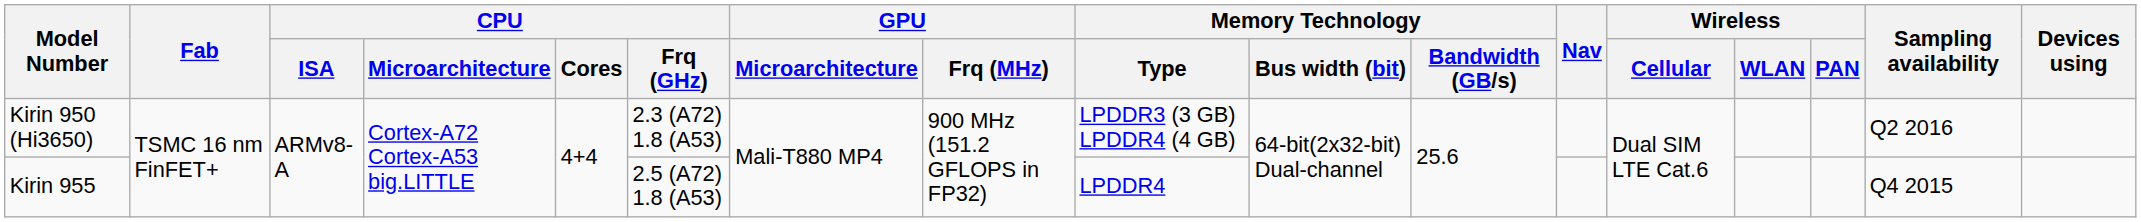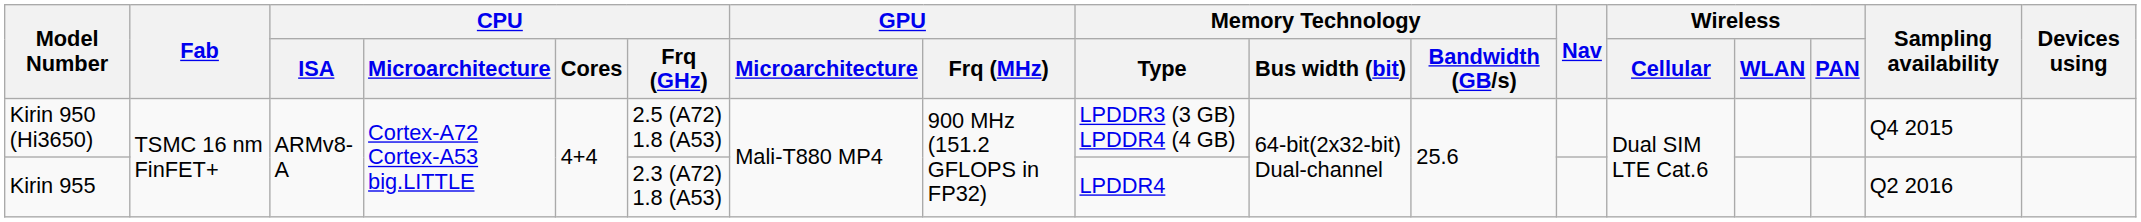 <table class="wikitable">
 <tr>
 <th rowspan="2">Model Number</th>
 <th rowspan="2"><a href='#'>Fab</a></th>
 <th colspan="4"><a href='#'>CPU</a></th>
 <th colspan="2"><a href='#'>GPU</a></th>
 <th colspan="3">Memory Technology</th>
 <th rowspan="2"><a href='#'>Nav</a></th>
 <th colspan="3">Wireless</th>
 <th rowspan="2">Sampling availability</th>
 <th rowspan="2">Devices using</th>
 </tr>
 <tr>
 <th><a href='#'>ISA</a></th>
 <th><a href='#'>Microarchitecture</a></th>
 <th>Cores</th>
 <th>Frq (<a href='#'>GHz</a>)</th>
 <th><a href='#'>Microarchitecture</a></th>
 <th>Frq (<a href='#'>MHz</a>)</th>
 <th>Type</th>
 <th>Bus width (<a href='#'>bit</a>)</th>
 <th><a href='#'>Bandwidth</a> (<a href='#'>GB</a>/s)</th>
 <th><a href='#'>Cellular</a></th>
 <th><a href='#'>WLAN</a></th>
 <th><a href='#'>PAN</a></th>
 </tr>
 <tr>
 <td>Kirin 950 (Hi3650)</td>
 <td rowspan="2">TSMC 16 nm FinFET+</td>
 <td rowspan="2">ARMv8-A</td>
 <td rowspan="2"><a href='#'>Cortex-A72</a><br><a href='#'>Cortex-A53</a> <br><a href='#'>big.LITTLE</a></td>
 <td rowspan="2">4+4</td>
-<td>2.3 (A72)<br>1.8 (A53)</td>
+<td>2.5 (A72)<br>1.8 (A53)</td>
 <td rowspan="2">Mali-T880 MP4</td>
 <td rowspan="2">900 MHz<br>(151.2 GFLOPS in FP32)</td>
 <td><a href='#'>LPDDR3</a> (3 GB) <a href='#'>LPDDR4</a> (4 GB)</td>
 <td rowspan="2">64-bit(2x32-bit) Dual-channel</td>
 <td rowspan="2">25.6</td>
 <td></td>
 <td rowspan="2">Dual SIM LTE Cat.6</td>
 <td></td>
 <td></td>
-<td>Q2 2016</td>
+<td>Q4 2015</td>
 <td></td>
 </tr>
 <tr>
 <td>Kirin 955</td>
-<td>2.5 (A72)<br>1.8 (A53)</td>
+<td>2.3 (A72)<br>1.8 (A53)</td>
 <td><a href='#'>LPDDR4</a></td>
 <td></td>
 <td></td>
 <td></td>
-<td>Q4 2015</td>
+<td>Q2 2016</td>
 <td></td>
 </tr>
 </table>
